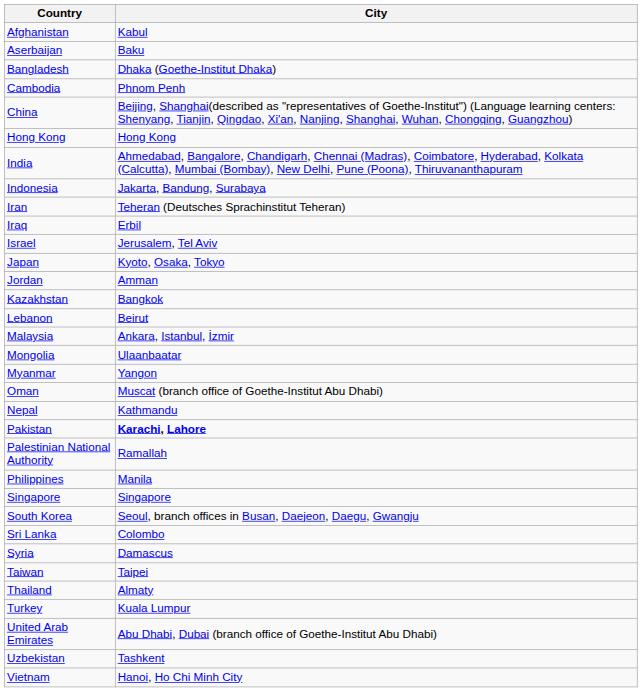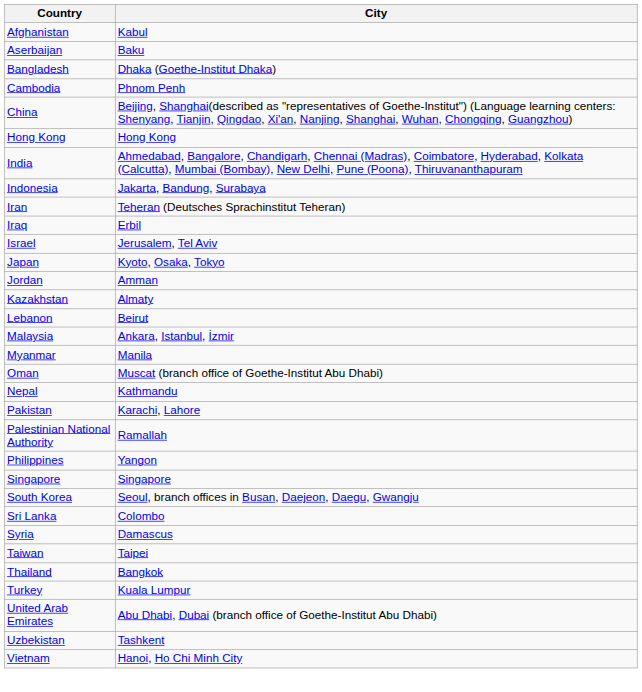 <table class="wikitable">
 <tr>
 <th>Country</th>
 <th>City</th>
 </tr>
 <tr>
 <td><a href='#'>Afghanistan</a></td>
 <td><a href='#'>Kabul</a></td>
 </tr>
 <tr>
 <td><a href='#'>Aserbaijan</a></td>
 <td><a href='#'>Baku</a></td>
 </tr>
 <tr>
 <td><a href='#'>Bangladesh</a></td>
 <td><a href='#'>Dhaka</a> (<a href='#'>Goethe-Institut Dhaka</a>)</td>
 </tr>
 <tr>
 <td><a href='#'>Cambodia</a></td>
 <td><a href='#'>Phnom Penh</a></td>
 </tr>
 <tr>
 <td><a href='#'>China</a></td>
 <td><a href='#'>Beijing</a>, <a href='#'>Shanghai</a>(described as "representatives of Goethe-Institut") (Language learning centers: <a href='#'>Shenyang</a>, <a href='#'>Tianjin</a>, <a href='#'>Qingdao</a>, <a href='#'>Xi'an</a>, <a href='#'>Nanjing</a>, <a href='#'>Shanghai</a>, <a href='#'>Wuhan</a>, <a href='#'>Chongqing</a>, <a href='#'>Guangzhou</a>)</td>
 </tr>
 <tr>
 <td><a href='#'>Hong Kong</a></td>
 <td><a href='#'>Hong Kong</a></td>
 </tr>
 <tr>
 <td><a href='#'>India</a></td>
 <td><a href='#'>Ahmedabad</a>, <a href='#'>Bangalore</a>, <a href='#'>Chandigarh</a>, <a href='#'>Chennai (Madras)</a>, <a href='#'>Coimbatore</a>, <a href='#'>Hyderabad</a>, <a href='#'>Kolkata (Calcutta)</a>, <a href='#'>Mumbai (Bombay)</a>, <a href='#'>New Delhi</a>, <a href='#'>Pune (Poona)</a>, <a href='#'>Thiruvananthapuram</a></td>
 </tr>
 <tr>
 <td><a href='#'>Indonesia</a></td>
 <td><a href='#'>Jakarta</a>, <a href='#'>Bandung</a>, <a href='#'>Surabaya</a></td>
 </tr>
 <tr>
 <td><a href='#'>Iran</a></td>
 <td><a href='#'>Teheran</a> (Deutsches Sprachinstitut Teheran)</td>
 </tr>
 <tr>
 <td><a href='#'>Iraq</a></td>
 <td><a href='#'>Erbil</a></td>
 </tr>
 <tr>
 <td><a href='#'>Israel</a></td>
 <td><a href='#'>Jerusalem</a>, <a href='#'>Tel Aviv</a></td>
 </tr>
 <tr>
 <td><a href='#'>Japan</a></td>
 <td><a href='#'>Kyoto</a>, <a href='#'>Osaka</a>, <a href='#'>Tokyo</a></td>
 </tr>
 <tr>
 <td><a href='#'>Jordan</a></td>
 <td><a href='#'>Amman</a></td>
 </tr>
 <tr>
 <td><a href='#'>Kazakhstan</a></td>
-<td><a href='#'>Bangkok</a></td>
+<td><a href='#'>Almaty</a></td>
 </tr>
 <tr>
 <td><a href='#'>Lebanon</a></td>
 <td><a href='#'>Beirut</a></td>
 </tr>
 <tr>
 <td><a href='#'>Malaysia</a></td>
 <td><a href='#'>Ankara</a>, <a href='#'>Istanbul</a>, <a href='#'>İzmir</a></td>
 </tr>
 <tr>
-<td><a href='#'>Mongolia</a></td>
-<td><a href='#'>Ulaanbaatar</a></td>
-</tr>
-<tr>
 <td><a href='#'>Myanmar</a></td>
-<td><a href='#'>Yangon</a></td>
+<td><a href='#'>Manila</a></td>
 </tr>
 <tr>
 <td><a href='#'>Oman</a></td>
 <td><a href='#'>Muscat</a>  (branch office of Goethe-Institut Abu Dhabi)</td>
 </tr>
 <tr>
 <td><a href='#'>Nepal</a></td>
 <td><a href='#'>Kathmandu</a></td>
 </tr>
 <tr>
 <td><a href='#'>Pakistan</a></td>
-<td><strong><a href='#'>Karachi</a>, <a href='#'>Lahore</a></strong></td>
+<td><a href='#'>Karachi</a>, <a href='#'>Lahore</a></td>
 </tr>
 <tr>
 <td><a href='#'>Palestinian National Authority</a></td>
 <td><a href='#'>Ramallah</a></td>
 </tr>
 <tr>
 <td><a href='#'>Philippines</a></td>
-<td><a href='#'>Manila</a></td>
+<td><a href='#'>Yangon</a></td>
 </tr>
 <tr>
 <td><a href='#'>Singapore</a></td>
 <td><a href='#'>Singapore</a></td>
 </tr>
 <tr>
 <td><a href='#'>South Korea</a></td>
 <td><a href='#'>Seoul</a>, branch offices in <a href='#'>Busan</a>, <a href='#'>Daejeon</a>, <a href='#'>Daegu</a>, <a href='#'>Gwangju</a></td>
 </tr>
 <tr>
 <td><a href='#'>Sri Lanka</a></td>
 <td><a href='#'>Colombo</a></td>
 </tr>
 <tr>
 <td><a href='#'>Syria</a></td>
 <td><a href='#'>Damascus</a></td>
 </tr>
 <tr>
 <td><a href='#'>Taiwan</a></td>
 <td><a href='#'>Taipei</a></td>
 </tr>
 <tr>
 <td><a href='#'>Thailand</a></td>
-<td><a href='#'>Almaty</a></td>
+<td><a href='#'>Bangkok</a></td>
 </tr>
 <tr>
 <td><a href='#'>Turkey</a></td>
 <td><a href='#'>Kuala Lumpur</a></td>
 </tr>
 <tr>
 <td><a href='#'>United Arab Emirates</a></td>
 <td><a href='#'>Abu Dhabi</a>, <a href='#'>Dubai</a> (branch office of Goethe-Institut Abu Dhabi)</td>
 </tr>
 <tr>
 <td><a href='#'>Uzbekistan</a></td>
 <td><a href='#'>Tashkent</a></td>
 </tr>
 <tr>
 <td><a href='#'>Vietnam</a></td>
 <td><a href='#'>Hanoi</a>, <a href='#'>Ho Chi Minh City</a></td>
 </tr>
 </table>
